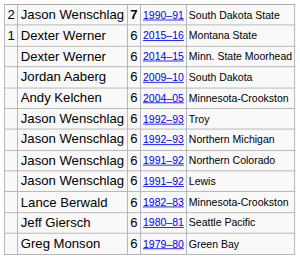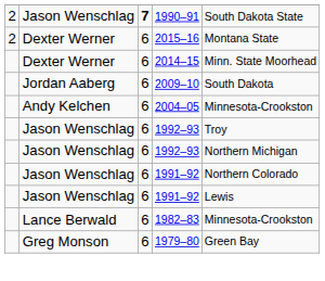 <table class="wikitable">
 <tr>
 </tr>
 <tr>
 <td>2</td>
 <td>Jason Wenschlag</td>
 <td><strong>7</strong></td>
 <td style="font-size:80%;"><a href='#'>1990–91</a></td>
 <td style="font-size:80%;">South Dakota State</td>
 </tr>
 <tr>
-<td>1</td>
+<td>2</td>
 <td>Dexter Werner</td>
 <td>6</td>
 <td style="font-size:80%;"><a href='#'>2015–16</a></td>
 <td style="font-size:80%;">Montana State</td>
 </tr>
 <tr>
 <td></td>
 <td>Dexter Werner</td>
 <td>6</td>
 <td style="font-size:80%;"><a href='#'>2014–15</a></td>
 <td style="font-size:80%;">Minn. State Moorhead</td>
 </tr>
 <tr>
 <td></td>
 <td>Jordan Aaberg</td>
 <td>6</td>
 <td style="font-size:80%;"><a href='#'>2009–10</a></td>
 <td style="font-size:80%;">South Dakota</td>
 </tr>
 <tr>
 <td></td>
 <td>Andy Kelchen</td>
 <td>6</td>
 <td style="font-size:80%;"><a href='#'>2004–05</a></td>
 <td style="font-size:80%;">Minnesota-Crookston</td>
 </tr>
 <tr>
 <td></td>
 <td>Jason Wenschlag</td>
 <td>6</td>
 <td style="font-size:80%;"><a href='#'>1992–93</a></td>
 <td style="font-size:80%;">Troy</td>
 </tr>
 <tr>
 <td></td>
 <td>Jason Wenschlag</td>
 <td>6</td>
 <td style="font-size:80%;"><a href='#'>1992–93</a></td>
 <td style="font-size:80%;">Northern Michigan</td>
 </tr>
 <tr>
 <td></td>
 <td>Jason Wenschlag</td>
 <td>6</td>
 <td style="font-size:80%;"><a href='#'>1991–92</a></td>
 <td style="font-size:80%;">Northern Colorado</td>
 </tr>
 <tr>
 <td></td>
 <td>Jason Wenschlag</td>
 <td>6</td>
 <td style="font-size:80%;"><a href='#'>1991–92</a></td>
 <td style="font-size:80%;">Lewis</td>
 </tr>
 <tr>
 <td></td>
 <td>Lance Berwald</td>
 <td>6</td>
 <td style="font-size:80%;"><a href='#'>1982–83</a></td>
 <td style="font-size:80%;">Minnesota-Crookston</td>
 </tr>
 <tr>
 <td></td>
-<td>Jeff Giersch</td>
-<td>6</td>
-<td style="font-size:80%;"><a href='#'>1980–81</a></td>
-<td style="font-size:80%;">Seattle Pacific</td>
-</tr>
-<tr>
-<td></td>
 <td>Greg Monson</td>
 <td>6</td>
 <td style="font-size:80%;"><a href='#'>1979–80</a></td>
 <td style="font-size:80%;">Green Bay</td>
 </tr>
 </table>
